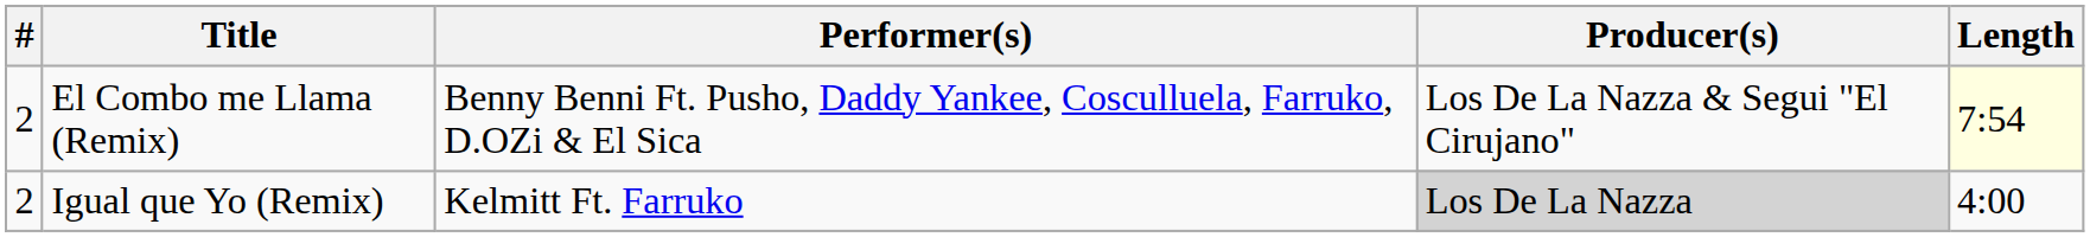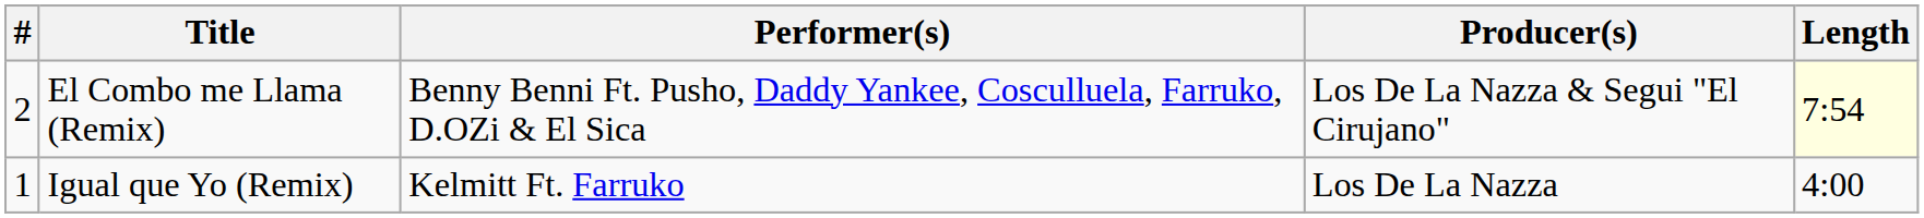 <table class="wikitable">
 <tr>
 <th>#</th>
 <th>Title</th>
 <th>Performer(s)</th>
 <th>Producer(s)</th>
 <th>Length</th>
 </tr>
 <tr>
 <td>2</td>
 <td>El Combo me Llama (Remix)</td>
 <td>Benny Benni Ft. Pusho, <a href='#'>Daddy Yankee</a>, <a href='#'>Cosculluela</a>, <a href='#'>Farruko</a>, D.OZi & El Sica</td>
 <td>Los De La Nazza & Segui "El Cirujano"</td>
 <td style="background: lightyellow;">7:54</td>
 </tr>
 <tr>
-<td>2</td>
+<td>1</td>
 <td>Igual que Yo (Remix)</td>
 <td>Kelmitt Ft. <a href='#'>Farruko</a></td>
-<td style="background: lightgrey;">Los De La Nazza</td>
+<td>Los De La Nazza</td>
 <td>4:00</td>
 </tr>
 </table>
